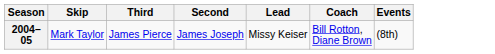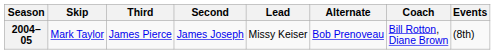 <table class="wikitable">
 <tr>
 <th scope="col" width=60>Season</th>
 <th scope="col">Skip</th>
 <th scope="col">Third</th>
 <th scope="col">Second</th>
 <th scope="col">Lead</th>
+<th scope="col">Alternate</th>
 <th scope="col">Coach</th>
 <th scope="col">Events</th>
 </tr>
 <tr>
 <th scope="row">2004–05</th>
 <td><a href='#'>Mark Taylor</a></td>
 <td><a href='#'>James Pierce</a></td>
 <td><a href='#'>James Joseph</a></td>
 <td>Missy Keiser</td>
+<td><a href='#'>Bob Prenoveau</a></td>
 <td><a href='#'>Bill Rotton</a>,<br><a href='#'>Diane Brown</a></td>
 <td> (8th)</td>
 </tr>
 </table>
